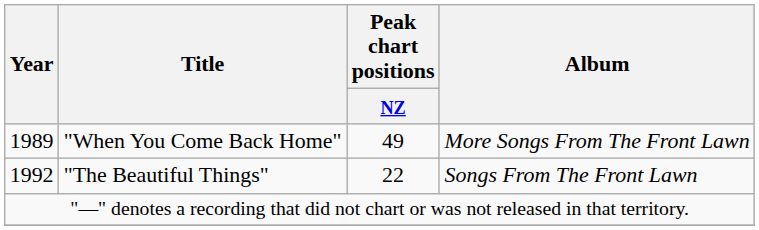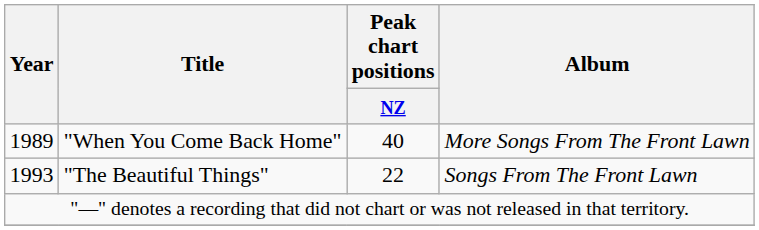 <table class="wikitable plainrowheaders">
 <tr>
 <th rowspan="2"  width="1em">Year</th>
 <th rowspan="2">Title</th>
 <th width="3em">Peak chart positions</th>
 <th rowspan="2">Album</th>
 </tr>
 <tr>
 <th><small><a href='#'>NZ</a></small></th>
 </tr>
 <tr>
 <td>1989</td>
 <td>"When You Come Back Home"</td>
-<td align="center">49</td>
+<td align="center">40</td>
 <td><em>More Songs From The Front Lawn</em></td>
 </tr>
 <tr>
-<td>1992</td>
+<td>1993</td>
 <td>"The Beautiful Things"</td>
 <td align="center">22</td>
 <td><em>Songs From The Front Lawn</em></td>
 </tr>
 <tr>
 <td colspan="4" style="font-size:90%" align="center">"—" denotes a recording that did not chart or was not released in that territory.</td>
 </tr>
 <tr>
 </tr>
 </table>
